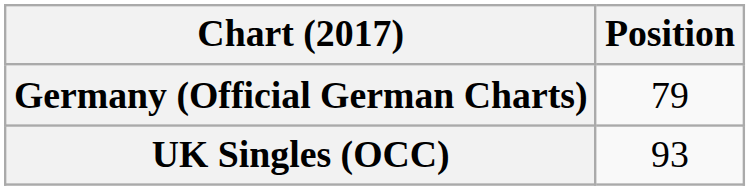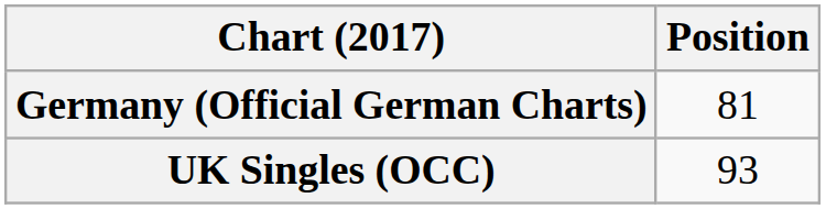 <table class="wikitable sortable plainrowheaders" style="text-align:center">
 <tr>
 <th scope="col">Chart (2017)</th>
 <th scope="col">Position</th>
 </tr>
 <tr>
 <th scope="row">Germany (Official German Charts)</th>
-<td>79</td>
+<td>81</td>
 </tr>
 <tr>
 <th scope="row">UK Singles (OCC)</th>
 <td>93</td>
 </tr>
 </table>
